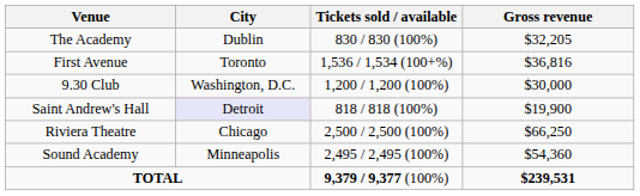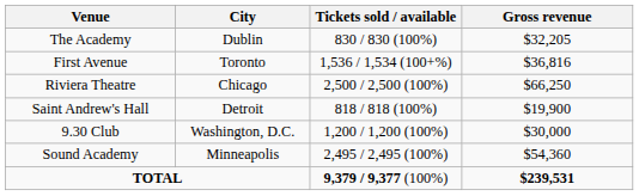 <table class="wikitable" style="text-align:center;">
 <tr>
 <th width="180">Venue</th>
 <th width="140">City</th>
 <th width="160">Tickets sold / available</th>
 <th width="180">Gross revenue</th>
 </tr>
 <tr>
 <td>The Academy</td>
 <td>Dublin</td>
 <td>830 / 830 (100%)</td>
 <td>$32,205</td>
 </tr>
 <tr>
 <td>First Avenue</td>
 <td>Toronto</td>
 <td>1,536 / 1,534 (100+%)</td>
 <td>$36,816</td>
 </tr>
 <tr>
+<td>Riviera Theatre</td>
+<td>Chicago</td>
+<td>2,500 / 2,500 (100%)</td>
+<td>$66,250</td>
+</tr>
+<tr>
+<td>Saint Andrew's Hall</td>
+<td>Detroit</td>
+<td>818 / 818 (100%)</td>
+<td>$19,900</td>
+</tr>
+<tr>
 <td>9.30 Club</td>
 <td>Washington, D.C.</td>
 <td>1,200 / 1,200 (100%)</td>
 <td>$30,000</td>
-</tr>
-<tr>
-<td>Saint Andrew's Hall</td>
-<td style="background: lavender;">Detroit</td>
-<td>818 / 818 (100%)</td>
-<td>$19,900</td>
-</tr>
-<tr>
-<td>Riviera Theatre</td>
-<td>Chicago</td>
-<td>2,500 / 2,500 (100%)</td>
-<td>$66,250</td>
 </tr>
 <tr>
 <td>Sound Academy</td>
 <td>Minneapolis</td>
 <td>2,495 / 2,495 (100%)</td>
 <td>$54,360</td>
 </tr>
 <tr>
 <td colspan="2"><strong>TOTAL</strong></td>
 <td><strong>9,379 / 9,377</strong> (100%)</td>
 <td><strong>$239,531</strong></td>
 </tr>
 </table>
